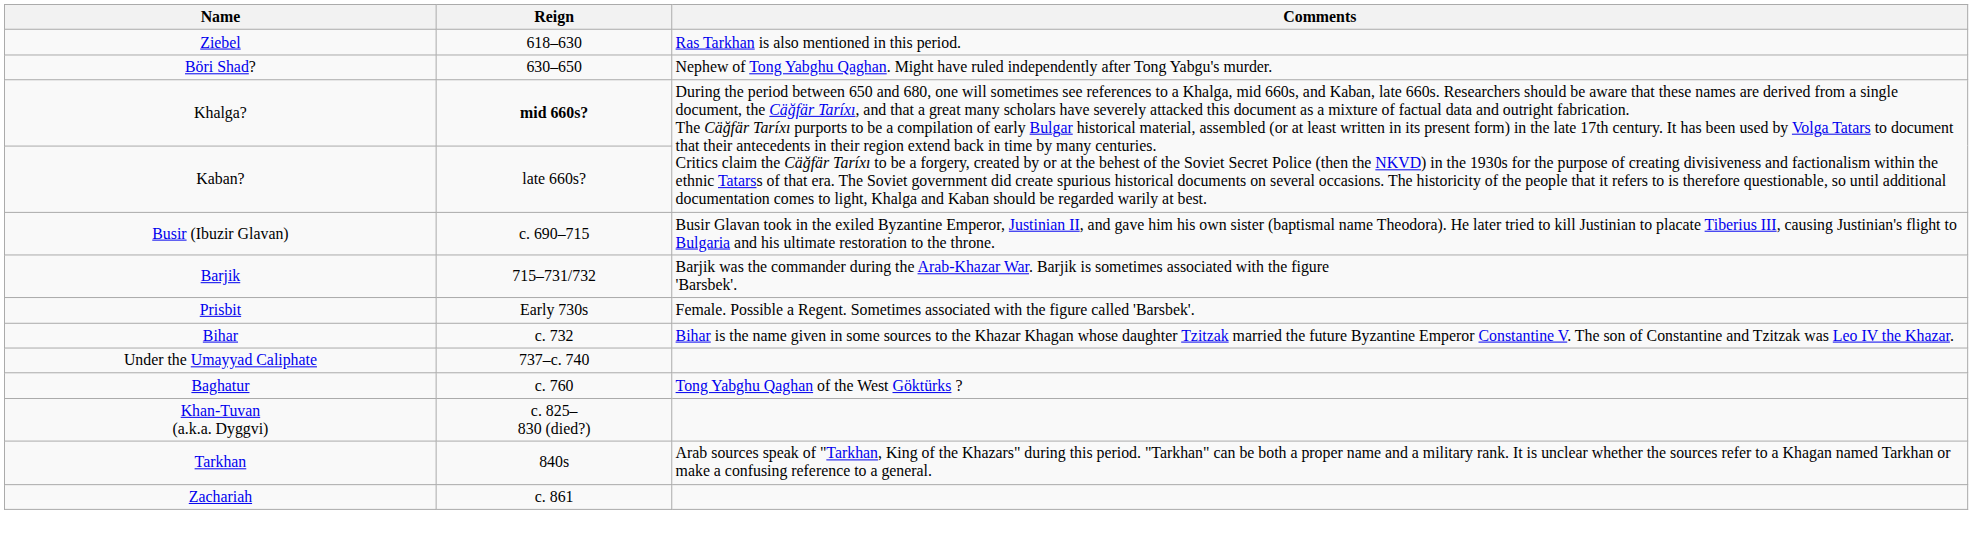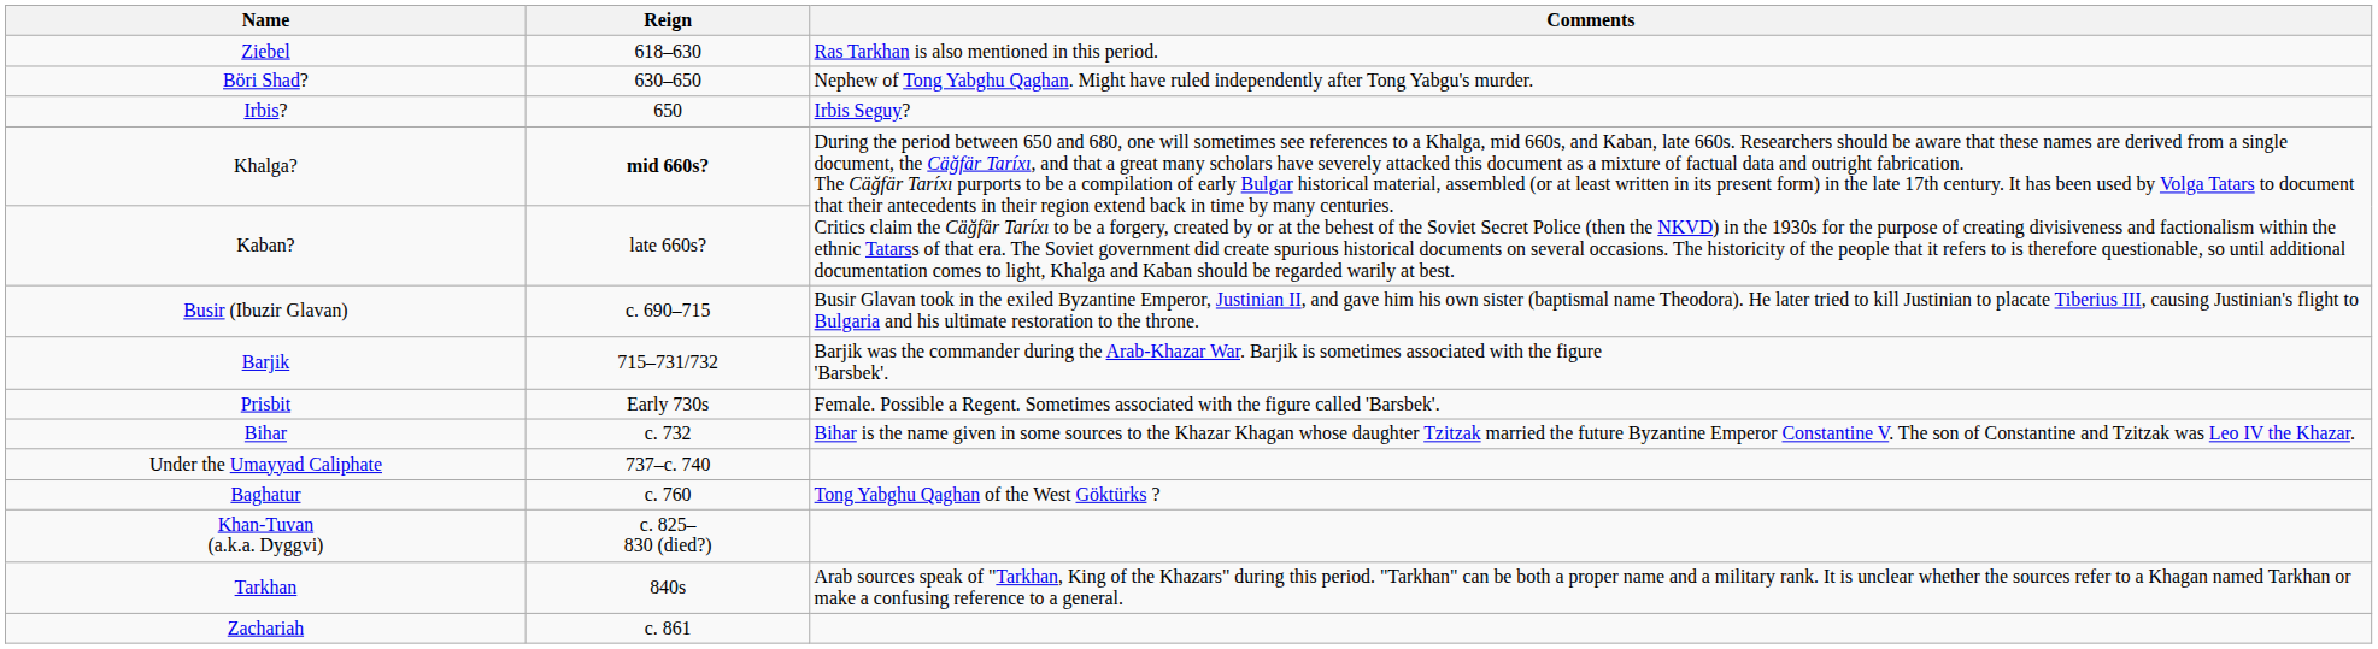 <table style="width:100%;" class="wikitable">
 <tr>
 <th style="width:22%;">Name</th>
 <th style="width:12%;">Reign</th>
 <th>Comments</th>
 </tr>
 <tr>
 <td align=center><a href='#'>Ziebel</a></td>
 <td style="text-align:center;">618–630</td>
 <td align="left"><a href='#'>Ras Tarkhan</a> is also mentioned in this period.</td>
 </tr>
 <tr>
 <td align=center><a href='#'>Böri Shad</a>?</td>
 <td style="text-align:center;">630–650</td>
 <td align="left">Nephew of <a href='#'>Tong Yabghu Qaghan</a>. Might have ruled independently after Tong Yabgu's murder.</td>
+</tr>
+<tr>
+<td align=center><a href='#'>Irbis</a>?</td>
+<td style="text-align:center;">650</td>
+<td align="left"><a href='#'>Irbis Seguy</a>?</td>
 </tr>
 <tr>
 <td align=center>Khalga?</td>
 <td style="text-align:center;"><strong>mid 660s?</strong></td>
 <td rowspan=2 align="left">During the period between  650 and  680, one will sometimes see references to a Khalga, mid 660s, and Kaban, late 660s. Researchers should be aware that these names are derived from a single document, the <em><a href='#'>Cäğfär Taríxı</a></em>, and that a great many scholars have severely attacked this document as a mixture of factual data and outright fabrication.<br>The <em>Cäğfär Taríxı</em> purports to be a compilation of early <a href='#'>Bulgar</a> historical material, assembled (or at least written in its present form) in the late 17th century. It has been used by <a href='#'>Volga Tatars</a> to document that their antecedents in their region extend back in time by many centuries.<br>Critics claim the <em>Cäğfär Taríxı</em> to be a forgery, created by or at the behest of the Soviet Secret Police (then the <a href='#'>NKVD</a>) in the 1930s for the purpose of creating divisiveness and factionalism within the ethnic <a href='#'>Tatars</a>s of that era. The Soviet government did create spurious historical documents on several occasions. The historicity of the people that it refers to is therefore questionable, so until additional documentation comes to light, Khalga and Kaban should be regarded warily at best.</td>
 </tr>
 <tr>
 <td align=center>Kaban?</td>
 <td style="text-align:center;">late 660s?</td>
 </tr>
 <tr>
 <td align=center><a href='#'>Busir</a> (Ibuzir Glavan)</td>
 <td style="text-align:center;">c. 690–715</td>
 <td align="left">Busir Glavan took in the exiled Byzantine Emperor, <a href='#'>Justinian II</a>, and gave him his own sister (baptismal name Theodora). He later tried to kill Justinian to placate <a href='#'>Tiberius III</a>, causing Justinian's flight to <a href='#'>Bulgaria</a> and his ultimate restoration to the throne.</td>
 </tr>
 <tr>
 <td align=center><a href='#'>Barjik</a></td>
 <td style="text-align:center;">715–731/732</td>
 <td align="left">Barjik was the commander during the <a href='#'>Arab-Khazar War</a>. Barjik is sometimes associated with the figure<br>'Barsbek'.</td>
 </tr>
 <tr>
 <td align="center"><a href='#'>Prisbit</a></td>
 <td style="text-align:center;">Early 730s</td>
 <td align="left">Female. Possible a Regent. Sometimes associated with the figure called 'Barsbek'.</td>
 </tr>
 <tr>
 <td align=center><a href='#'>Bihar</a></td>
 <td style="text-align:center;">c. 732</td>
 <td align="left"><a href='#'>Bihar</a> is the name given in some sources to the Khazar Khagan whose daughter <a href='#'>Tzitzak</a> married the future Byzantine Emperor <a href='#'>Constantine V</a>. The son of Constantine and Tzitzak was <a href='#'>Leo IV the Khazar</a>.</td>
 </tr>
 <tr>
 <td align=center>Under the <a href='#'>Umayyad Caliphate</a></td>
 <td style="text-align:center;">737–c. 740</td>
 <td align="left"></td>
 </tr>
 <tr>
 <td align=center><a href='#'>Baghatur</a></td>
 <td style="text-align:center;">c. 760</td>
 <td align="left"><a href='#'>Tong Yabghu Qaghan</a> of the West <a href='#'>Göktürks</a> ?</td>
 </tr>
 <tr>
 <td align=center><a href='#'>Khan-Tuvan</a><br>(a.k.a. Dyggvi)</td>
 <td style="text-align:center;">c. 825–<br>830 (died?)</td>
 <td align="left"></td>
 </tr>
 <tr>
 <td align=center><a href='#'>Tarkhan</a></td>
 <td style="text-align:center;">840s</td>
 <td align="left">Arab sources speak of "<a href='#'>Tarkhan</a>, King of the Khazars" during this period. "Tarkhan" can be both a proper name and a military rank. It is unclear whether the sources refer to a Khagan named Tarkhan or make a confusing reference to a general.</td>
 </tr>
 <tr>
 <td align=center><a href='#'>Zachariah</a></td>
 <td style="text-align:center;">c. 861</td>
 <td align="left"></td>
 </tr>
 </table>
